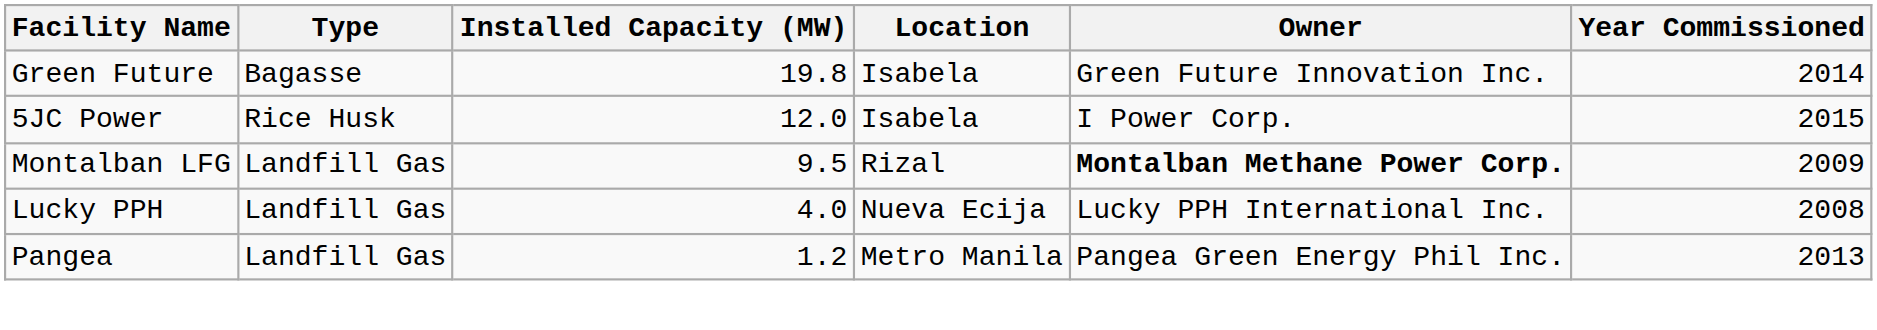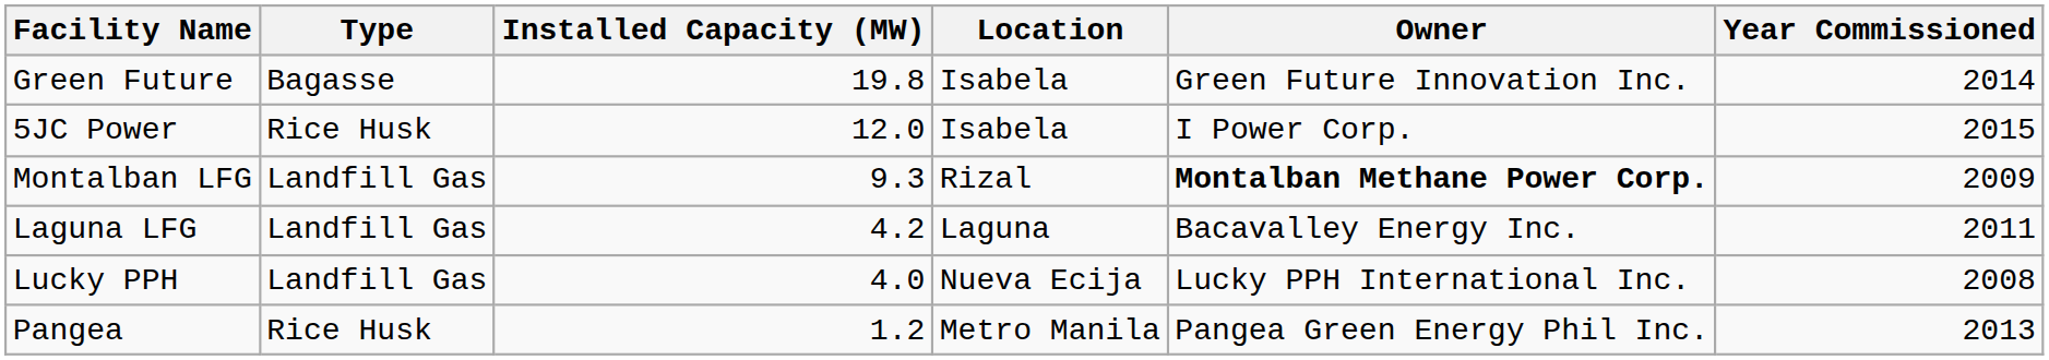 <table class="wikitable">
 <tr>
 <th>Facility Name</th>
 <th>Type</th>
 <th>Installed Capacity (MW)</th>
 <th>Location</th>
 <th>Owner</th>
 <th>Year Commissioned</th>
 </tr>
 <tr>
 <td>Green Future</td>
 <td>Bagasse</td>
 <td align="right">19.8</td>
 <td>Isabela</td>
 <td>Green Future Innovation Inc.</td>
 <td align="right">2014</td>
 </tr>
 <tr>
 <td>5JC Power</td>
 <td>Rice Husk</td>
 <td align="right">12.0</td>
 <td>Isabela</td>
 <td>I Power Corp.</td>
 <td align="right">2015</td>
 </tr>
 <tr>
 <td>Montalban LFG</td>
 <td>Landfill Gas</td>
-<td align="right">9.5</td>
+<td align="right">9.3</td>
 <td>Rizal</td>
 <td><strong>Montalban Methane Power Corp.</strong></td>
 <td align="right">2009</td>
+</tr>
+<tr>
+<td>Laguna LFG</td>
+<td>Landfill Gas</td>
+<td align="right">4.2</td>
+<td>Laguna</td>
+<td>Bacavalley Energy Inc.</td>
+<td align="right">2011</td>
 </tr>
 <tr>
 <td>Lucky PPH</td>
 <td>Landfill Gas</td>
 <td align="right">4.0</td>
 <td>Nueva Ecija</td>
 <td>Lucky PPH International Inc.</td>
 <td align="right">2008</td>
 </tr>
 <tr>
 <td>Pangea</td>
-<td>Landfill Gas</td>
+<td>Rice Husk</td>
 <td align="right">1.2</td>
 <td>Metro Manila</td>
 <td>Pangea Green Energy Phil Inc.</td>
 <td align="right">2013</td>
 </tr>
 </table>
